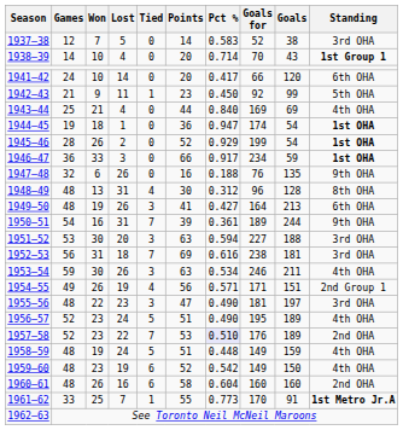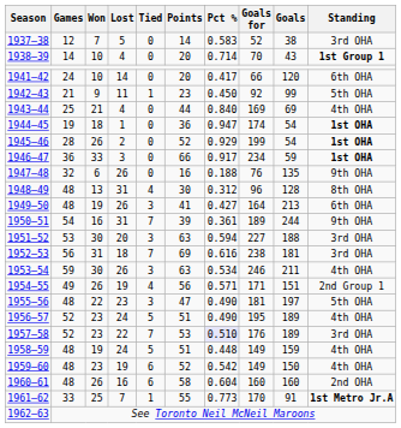 <table class="wikitable"  style="text-align:center">
 <tr>
 <th>Season</th>
 <th>Games</th>
 <th>Won</th>
 <th>Lost</th>
 <th>Tied</th>
 <th>Points</th>
 <th>Pct %</th>
 <th>Goals<br>for</th>
 <th>Goals<br></th>
 <th>Standing</th>
 </tr>
 <tr>
 <td><a href='#'>1937–38</a></td>
 <td>12</td>
 <td>7</td>
 <td>5</td>
 <td>0</td>
 <td>14</td>
 <td>0.583</td>
 <td>52</td>
 <td>38</td>
 <td>3rd OHA</td>
 </tr>
 <tr>
 <td><a href='#'>1938–39</a></td>
 <td>14</td>
 <td>10</td>
 <td>4</td>
 <td>0</td>
 <td>20</td>
 <td>0.714</td>
 <td>70</td>
 <td>43</td>
 <td><strong>1st Group 1</strong></td>
 </tr>
 <tr>
 <td colspan=11></td>
 </tr>
 <tr>
 <td><a href='#'>1941–42</a></td>
 <td>24</td>
 <td>10</td>
 <td>14</td>
 <td>0</td>
 <td>20</td>
 <td>0.417</td>
 <td>66</td>
 <td>120</td>
 <td>6th OHA</td>
 </tr>
 <tr>
 <td><a href='#'>1942–43</a></td>
 <td>21</td>
 <td>9</td>
 <td>11</td>
 <td>1</td>
 <td>23</td>
 <td>0.450</td>
 <td>92</td>
 <td>99</td>
 <td>5th OHA</td>
 </tr>
 <tr>
 <td><a href='#'>1943–44</a></td>
 <td>25</td>
 <td>21</td>
 <td>4</td>
 <td>0</td>
 <td>44</td>
 <td>0.840</td>
 <td>169</td>
 <td>69</td>
 <td>4th OHA</td>
 </tr>
 <tr>
 <td><a href='#'>1944–45</a></td>
 <td>19</td>
 <td>18</td>
 <td>1</td>
 <td>0</td>
 <td>36</td>
 <td>0.947</td>
 <td>174</td>
 <td>54</td>
 <td><strong>1st OHA</strong></td>
 </tr>
 <tr>
 <td><a href='#'>1945–46</a></td>
 <td>28</td>
 <td>26</td>
 <td>2</td>
 <td>0</td>
 <td>52</td>
 <td>0.929</td>
 <td>199</td>
 <td>54</td>
 <td><strong>1st OHA</strong></td>
 </tr>
 <tr>
 <td><a href='#'>1946–47</a></td>
 <td>36</td>
 <td>33</td>
 <td>3</td>
 <td>0</td>
 <td>66</td>
 <td>0.917</td>
 <td>234</td>
 <td>59</td>
 <td><strong>1st OHA</strong></td>
 </tr>
 <tr>
 <td><a href='#'>1947–48</a></td>
 <td>32</td>
 <td>6</td>
 <td>26</td>
 <td>0</td>
 <td>16</td>
 <td>0.188</td>
 <td>76</td>
 <td>135</td>
 <td>9th OHA</td>
 </tr>
 <tr>
 <td><a href='#'>1948–49</a></td>
 <td>48</td>
 <td>13</td>
 <td>31</td>
 <td>4</td>
 <td>30</td>
 <td>0.312</td>
 <td>96</td>
 <td>128</td>
 <td>8th OHA</td>
 </tr>
 <tr>
 <td><a href='#'>1949–50</a></td>
 <td>48</td>
 <td>19</td>
 <td>26</td>
 <td>3</td>
 <td>41</td>
 <td>0.427</td>
 <td>164</td>
 <td>213</td>
 <td>6th OHA</td>
 </tr>
 <tr>
 <td><a href='#'>1950–51</a></td>
 <td>54</td>
 <td>16</td>
 <td>31</td>
 <td>7</td>
 <td>39</td>
 <td>0.361</td>
 <td>189</td>
 <td>244</td>
 <td>9th OHA</td>
 </tr>
 <tr>
 <td><a href='#'>1951–52</a></td>
 <td>53</td>
 <td>30</td>
 <td>20</td>
 <td>3</td>
 <td>63</td>
 <td>0.594</td>
 <td>227</td>
 <td>188</td>
 <td>3rd OHA</td>
 </tr>
 <tr>
 <td><a href='#'>1952–53</a></td>
 <td>56</td>
 <td>31</td>
 <td>18</td>
 <td>7</td>
 <td>69</td>
 <td>0.616</td>
 <td>238</td>
 <td>181</td>
 <td>3rd OHA</td>
 </tr>
 <tr>
 <td><a href='#'>1953–54</a></td>
 <td>59</td>
 <td>30</td>
 <td>26</td>
 <td>3</td>
 <td>63</td>
 <td>0.534</td>
 <td>246</td>
 <td>211</td>
 <td>4th OHA</td>
 </tr>
 <tr>
 <td><a href='#'>1954–55</a></td>
 <td>49</td>
 <td>26</td>
 <td>19</td>
 <td>4</td>
 <td>56</td>
 <td>0.571</td>
 <td>171</td>
 <td>151</td>
 <td>2nd Group 1</td>
 </tr>
 <tr>
 <td><a href='#'>1955–56</a></td>
 <td>48</td>
 <td>22</td>
 <td>23</td>
 <td>3</td>
 <td>47</td>
 <td>0.490</td>
 <td>181</td>
 <td>197</td>
-<td>3rd OHA</td>
+<td>5th OHA</td>
 </tr>
 <tr>
 <td><a href='#'>1956–57</a></td>
 <td>52</td>
 <td>23</td>
 <td>24</td>
 <td>5</td>
 <td>51</td>
 <td>0.490</td>
 <td>195</td>
 <td>189</td>
 <td>4th OHA</td>
 </tr>
 <tr>
 <td><a href='#'>1957–58</a></td>
 <td>52</td>
 <td>23</td>
 <td>22</td>
 <td>7</td>
 <td>53</td>
 <td style="background: lavender;">0.510</td>
 <td>176</td>
 <td>189</td>
-<td>2nd OHA</td>
+<td>3rd OHA</td>
 </tr>
 <tr>
 <td><a href='#'>1958–59</a></td>
 <td>48</td>
 <td>19</td>
 <td>24</td>
 <td>5</td>
 <td>51</td>
 <td>0.448</td>
 <td>149</td>
 <td>159</td>
 <td>4th OHA</td>
 </tr>
 <tr>
 <td><a href='#'>1959–60</a></td>
 <td>48</td>
 <td>23</td>
 <td>19</td>
 <td>6</td>
 <td>52</td>
 <td>0.542</td>
 <td>149</td>
 <td>150</td>
 <td>4th OHA</td>
 </tr>
 <tr>
 <td><a href='#'>1960–61</a></td>
 <td>48</td>
 <td>26</td>
 <td>16</td>
 <td>6</td>
 <td>58</td>
 <td>0.604</td>
 <td>160</td>
 <td>160</td>
 <td>2nd OHA</td>
 </tr>
 <tr>
 <td><a href='#'>1961–62</a></td>
 <td>33</td>
 <td>25</td>
 <td>7</td>
 <td>1</td>
 <td>55</td>
 <td>0.773</td>
 <td>170</td>
 <td>91</td>
 <td><strong>1st Metro Jr.A</strong></td>
 </tr>
 <tr>
 <td><a href='#'>1962–63</a></td>
 <td colspan="9"><em>See <a href='#'>Toronto Neil McNeil Maroons</a></em></td>
 </tr>
 </table>
